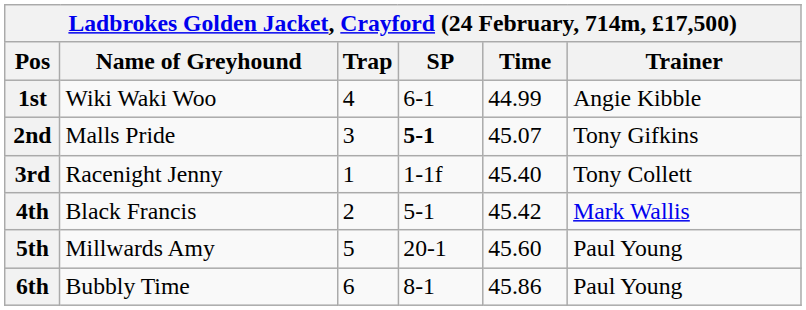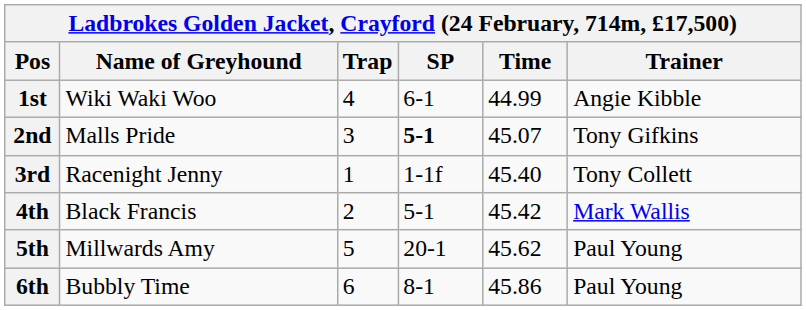 <table class="wikitable">
 <tr>
 <th colspan="6"><a href='#'>Ladbrokes Golden Jacket</a>, <a href='#'>Crayford</a> (24 February, 714m, £17,500)</th>
 </tr>
 <tr>
 <th width=30>Pos</th>
 <th width=180>Name of Greyhound</th>
 <th width=30>Trap</th>
 <th width=50>SP</th>
 <th width=50>Time</th>
 <th width=150>Trainer</th>
 </tr>
 <tr>
 <th>1st</th>
 <td>Wiki Waki Woo</td>
 <td>4</td>
 <td>6-1</td>
 <td>44.99</td>
 <td>Angie Kibble</td>
 </tr>
 <tr>
 <th>2nd</th>
 <td>Malls Pride</td>
 <td>3</td>
 <td><strong>5-1</strong></td>
 <td>45.07</td>
 <td>Tony Gifkins</td>
 </tr>
 <tr>
 <th>3rd</th>
 <td>Racenight Jenny</td>
 <td>1</td>
 <td>1-1f</td>
 <td>45.40</td>
 <td>Tony Collett</td>
 </tr>
 <tr>
 <th>4th</th>
 <td>Black Francis</td>
 <td>2</td>
 <td>5-1</td>
 <td>45.42</td>
 <td><a href='#'>Mark Wallis</a></td>
 </tr>
 <tr>
 <th>5th</th>
 <td>Millwards Amy</td>
 <td>5</td>
 <td>20-1</td>
-<td>45.60</td>
+<td>45.62</td>
 <td>Paul Young</td>
 </tr>
 <tr>
 <th>6th</th>
 <td>Bubbly Time</td>
 <td>6</td>
 <td>8-1</td>
 <td>45.86</td>
 <td>Paul Young</td>
 </tr>
 </table>
